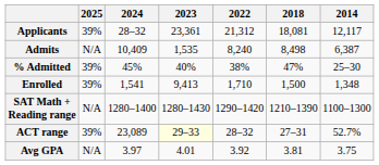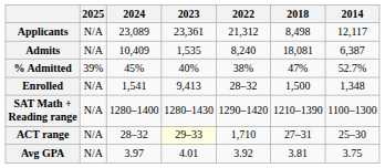 <table class="wikitable" style="float:right; font-size:85%; margin:10px; text-align:center; font-size:85%; margin:auto">
 <tr>
 <th> </th>
 <th>2025</th>
 <th>2024</th>
 <th>2023</th>
 <th>2022</th>
 <th>2018</th>
 <th>2014</th>
 </tr>
 <tr>
 <th>Applicants</th>
-<td>39%</td>
-<td>28–32</td>
+<td>N/A</td>
+<td>23,089</td>
 <td>23,361</td>
 <td>21,312</td>
-<td>18,081</td>
+<td>8,498</td>
 <td>12,117</td>
 </tr>
 <tr>
 <th>Admits</th>
 <td>N/A</td>
 <td>10,409</td>
 <td>1,535</td>
 <td>8,240</td>
-<td>8,498</td>
+<td>18,081</td>
 <td>6,387</td>
 </tr>
 <tr>
 <th>% Admitted</th>
 <td>39%</td>
 <td>45%</td>
 <td>40%</td>
 <td>38%</td>
 <td>47%</td>
-<td>25–30</td>
+<td>52.7%</td>
 </tr>
 <tr>
 <th>Enrolled</th>
-<td>39%</td>
+<td>N/A</td>
 <td>1,541</td>
 <td>9,413</td>
-<td>1,710</td>
+<td>28–32</td>
 <td>1,500</td>
 <td>1,348</td>
 </tr>
 <tr>
 <th>SAT Math + <br> Reading range</th>
 <td>N/A</td>
 <td>1280–1400</td>
 <td>1280–1430</td>
 <td>1290–1420</td>
 <td>1210–1390</td>
 <td>1100–1300</td>
 </tr>
 <tr>
 <th>ACT range</th>
-<td>39%</td>
-<td>23,089</td>
+<td>N/A</td>
+<td>28–32</td>
 <td style="background: lightyellow;">29–33</td>
-<td>28–32</td>
+<td>1,710</td>
 <td>27–31</td>
-<td>52.7%</td>
+<td>25–30</td>
 </tr>
 <tr>
 <th>Avg GPA</th>
 <td>N/A</td>
 <td>3.97</td>
 <td>4.01</td>
 <td>3.92</td>
 <td>3.81</td>
 <td>3.75</td>
 </tr>
 </table>
